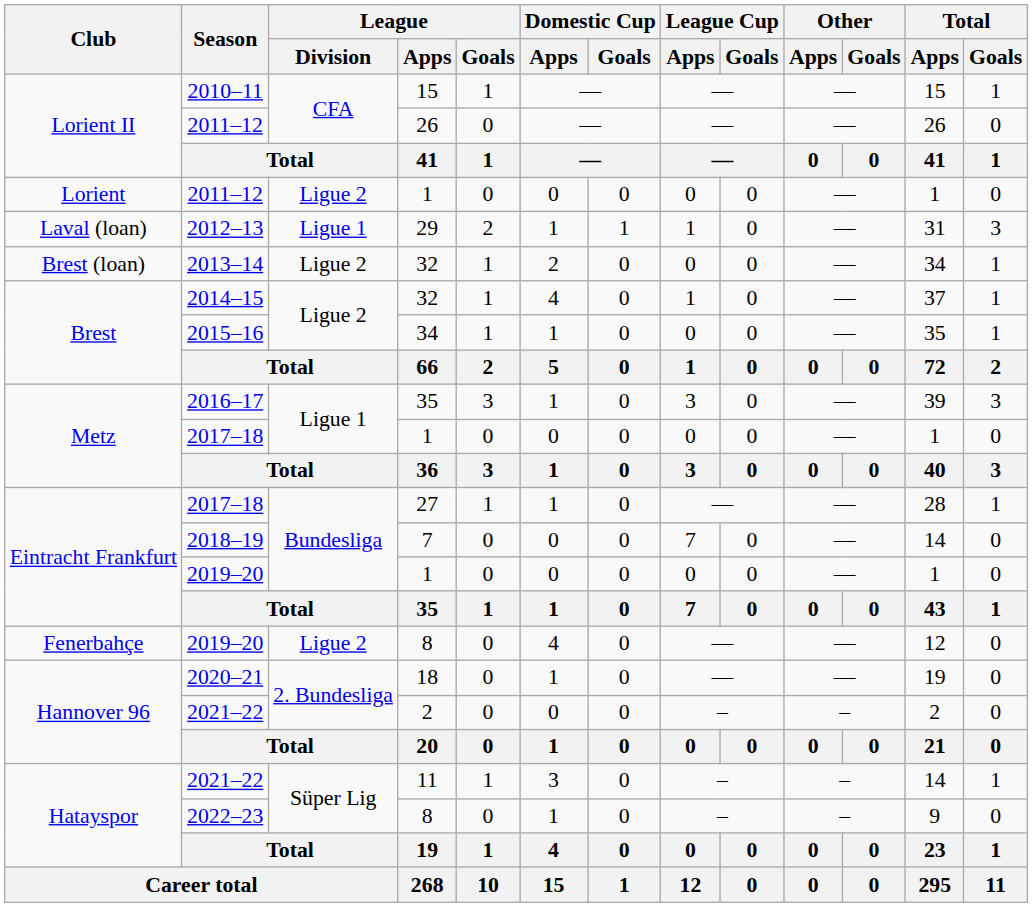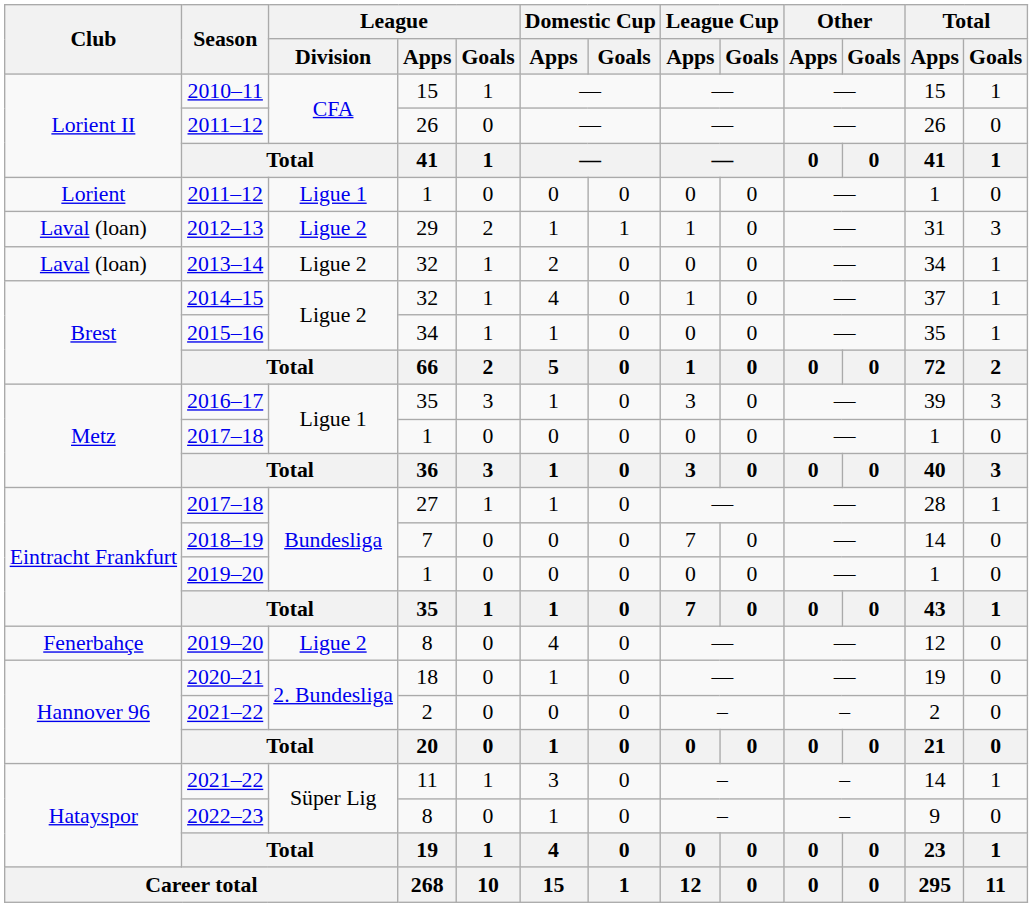 <table class="wikitable" style="text-align:center">
 <tr>
 <th rowspan="2">Club</th>
 <th rowspan="2">Season</th>
 <th colspan="3">League</th>
 <th colspan="2">Domestic Cup</th>
 <th colspan="2">League Cup</th>
 <th colspan="2">Other</th>
 <th colspan="2">Total</th>
 </tr>
 <tr>
 <th>Division</th>
 <th>Apps</th>
 <th>Goals</th>
 <th>Apps</th>
 <th>Goals</th>
 <th>Apps</th>
 <th>Goals</th>
 <th>Apps</th>
 <th>Goals</th>
 <th>Apps</th>
 <th>Goals</th>
 </tr>
 <tr>
 <td rowspan="3"><a href='#'>Lorient II</a></td>
 <td><a href='#'>2010–11</a></td>
 <td rowspan="2"><a href='#'>CFA</a></td>
 <td>15</td>
 <td>1</td>
 <td colspan="2">—</td>
 <td colspan="2">—</td>
 <td colspan="2">—</td>
 <td>15</td>
 <td>1</td>
 </tr>
 <tr>
 <td><a href='#'>2011–12</a></td>
 <td>26</td>
 <td>0</td>
 <td colspan="2">—</td>
 <td colspan="2">—</td>
 <td colspan="2">—</td>
 <td>26</td>
 <td>0</td>
 </tr>
 <tr>
 <th colspan="2">Total</th>
 <th>41</th>
 <th>1</th>
 <th colspan="2">—</th>
 <th colspan="2">—</th>
 <th>0</th>
 <th>0</th>
 <th>41</th>
 <th>1</th>
 </tr>
 <tr>
 <td><a href='#'>Lorient</a></td>
 <td><a href='#'>2011–12</a></td>
-<td><a href='#'>Ligue 2</a></td>
+<td><a href='#'>Ligue 1</a></td>
 <td>1</td>
 <td>0</td>
 <td>0</td>
 <td>0</td>
 <td>0</td>
 <td>0</td>
 <td colspan="2">—</td>
 <td>1</td>
 <td>0</td>
 </tr>
 <tr>
 <td><a href='#'>Laval</a> (loan)</td>
 <td><a href='#'>2012–13</a></td>
-<td><a href='#'>Ligue 1</a></td>
+<td><a href='#'>Ligue 2</a></td>
 <td>29</td>
 <td>2</td>
 <td>1</td>
 <td>1</td>
 <td>1</td>
 <td>0</td>
 <td colspan="2">—</td>
 <td>31</td>
 <td>3</td>
 </tr>
 <tr>
-<td><a href='#'>Brest</a> (loan)</td>
+<td><a href='#'>Laval</a> (loan)</td>
 <td><a href='#'>2013–14</a></td>
 <td>Ligue 2</td>
 <td>32</td>
 <td>1</td>
 <td>2</td>
 <td>0</td>
 <td>0</td>
 <td>0</td>
 <td colspan="2">—</td>
 <td>34</td>
 <td>1</td>
 </tr>
 <tr>
 <td rowspan="3"><a href='#'>Brest</a></td>
 <td><a href='#'>2014–15</a></td>
 <td rowspan="2">Ligue 2</td>
 <td>32</td>
 <td>1</td>
 <td>4</td>
 <td>0</td>
 <td>1</td>
 <td>0</td>
 <td colspan="2">—</td>
 <td>37</td>
 <td>1</td>
 </tr>
 <tr>
 <td><a href='#'>2015–16</a></td>
 <td>34</td>
 <td>1</td>
 <td>1</td>
 <td>0</td>
 <td>0</td>
 <td>0</td>
 <td colspan="2">—</td>
 <td>35</td>
 <td>1</td>
 </tr>
 <tr>
 <th colspan="2">Total</th>
 <th>66</th>
 <th>2</th>
 <th>5</th>
 <th>0</th>
 <th>1</th>
 <th>0</th>
 <th>0</th>
 <th>0</th>
 <th>72</th>
 <th>2</th>
 </tr>
 <tr>
 <td rowspan="3"><a href='#'>Metz</a></td>
 <td><a href='#'>2016–17</a></td>
 <td rowspan="2">Ligue 1</td>
 <td>35</td>
 <td>3</td>
 <td>1</td>
 <td>0</td>
 <td>3</td>
 <td>0</td>
 <td colspan="2">—</td>
 <td>39</td>
 <td>3</td>
 </tr>
 <tr>
 <td><a href='#'>2017–18</a></td>
 <td>1</td>
 <td>0</td>
 <td>0</td>
 <td>0</td>
 <td>0</td>
 <td>0</td>
 <td colspan="2">—</td>
 <td>1</td>
 <td>0</td>
 </tr>
 <tr>
 <th colspan="2">Total</th>
 <th>36</th>
 <th>3</th>
 <th>1</th>
 <th>0</th>
 <th>3</th>
 <th>0</th>
 <th>0</th>
 <th>0</th>
 <th>40</th>
 <th>3</th>
 </tr>
 <tr>
 <td rowspan="4"><a href='#'>Eintracht Frankfurt</a></td>
 <td><a href='#'>2017–18</a></td>
 <td rowspan="3"><a href='#'>Bundesliga</a></td>
 <td>27</td>
 <td>1</td>
 <td>1</td>
 <td>0</td>
 <td colspan="2">—</td>
 <td colspan="2">—</td>
 <td>28</td>
 <td>1</td>
 </tr>
 <tr>
 <td><a href='#'>2018–19</a></td>
 <td>7</td>
 <td>0</td>
 <td>0</td>
 <td>0</td>
 <td>7</td>
 <td>0</td>
 <td colspan="2">—</td>
 <td>14</td>
 <td>0</td>
 </tr>
 <tr>
 <td><a href='#'>2019–20</a></td>
 <td>1</td>
 <td>0</td>
 <td>0</td>
 <td>0</td>
 <td>0</td>
 <td>0</td>
 <td colspan="2">—</td>
 <td>1</td>
 <td>0</td>
 </tr>
 <tr>
 <th colspan="2">Total</th>
 <th>35</th>
 <th>1</th>
 <th>1</th>
 <th>0</th>
 <th>7</th>
 <th>0</th>
 <th>0</th>
 <th>0</th>
 <th>43</th>
 <th>1</th>
 </tr>
 <tr>
 <td><a href='#'>Fenerbahçe</a></td>
 <td><a href='#'>2019–20</a></td>
 <td><a href='#'>Ligue 2</a></td>
 <td>8</td>
 <td>0</td>
 <td>4</td>
 <td>0</td>
 <td colspan="2">—</td>
 <td colspan="2">—</td>
 <td>12</td>
 <td>0</td>
 </tr>
 <tr>
 <td rowspan="3"><a href='#'>Hannover 96</a></td>
 <td><a href='#'>2020–21</a></td>
 <td rowspan="2"><a href='#'>2. Bundesliga</a></td>
 <td>18</td>
 <td>0</td>
 <td>1</td>
 <td>0</td>
 <td colspan="2">—</td>
 <td colspan="2">—</td>
 <td>19</td>
 <td>0</td>
 </tr>
 <tr>
 <td><a href='#'>2021–22</a></td>
 <td>2</td>
 <td>0</td>
 <td>0</td>
 <td>0</td>
 <td colspan="2">–</td>
 <td colspan="2">–</td>
 <td>2</td>
 <td>0</td>
 </tr>
 <tr>
 <th colspan="2">Total</th>
 <th>20</th>
 <th>0</th>
 <th>1</th>
 <th>0</th>
 <th>0</th>
 <th>0</th>
 <th>0</th>
 <th>0</th>
 <th>21</th>
 <th>0</th>
 </tr>
 <tr>
 <td rowspan="3"><a href='#'>Hatayspor</a></td>
 <td><a href='#'>2021–22</a></td>
 <td rowspan="2">Süper Lig</td>
 <td>11</td>
 <td>1</td>
 <td>3</td>
 <td>0</td>
 <td colspan="2">–</td>
 <td colspan="2">–</td>
 <td>14</td>
 <td>1</td>
 </tr>
 <tr>
 <td><a href='#'>2022–23</a></td>
 <td>8</td>
 <td>0</td>
 <td>1</td>
 <td>0</td>
 <td colspan="2">–</td>
 <td colspan="2">–</td>
 <td>9</td>
 <td>0</td>
 </tr>
 <tr>
 <th colspan="2">Total</th>
 <th>19</th>
 <th>1</th>
 <th>4</th>
 <th>0</th>
 <th>0</th>
 <th>0</th>
 <th>0</th>
 <th>0</th>
 <th>23</th>
 <th>1</th>
 </tr>
 <tr>
 <th colspan="3">Career total</th>
 <th>268</th>
 <th>10</th>
 <th>15</th>
 <th>1</th>
 <th>12</th>
 <th>0</th>
 <th>0</th>
 <th>0</th>
 <th>295</th>
 <th>11</th>
 </tr>
 </table>
